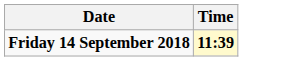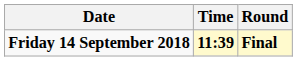 <table class="wikitable">
 <tr>
 <th>Date</th>
 <th>Time</th>
+<th>Round</th>
 </tr>
 <tr>
 <td><strong>Friday 14 September 2018</strong></td>
 <td style=background:lemonchiffon><strong>11:39</strong></td>
+<td style=background:lemonchiffon><strong>Final</strong></td>
 </tr>
 </table>
